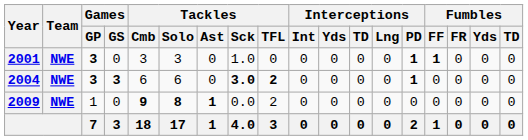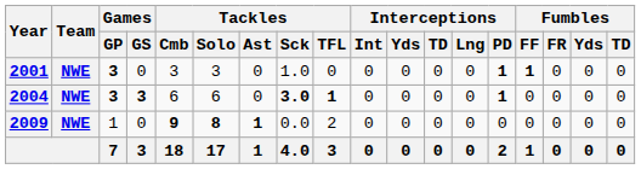 <table class="wikitable" style="text-align:center">
 <tr>
 <th rowspan="2">Year</th>
 <th rowspan="2">Team</th>
 <th colspan="2">Games</th>
 <th colspan="5">Tackles</th>
 <th colspan="5">Interceptions</th>
 <th colspan="4">Fumbles</th>
 </tr>
 <tr>
 <th>GP</th>
 <th>GS</th>
 <th>Cmb</th>
 <th>Solo</th>
 <th>Ast</th>
 <th>Sck</th>
 <th>TFL</th>
 <th>Int</th>
 <th>Yds</th>
 <th>TD</th>
 <th>Lng</th>
 <th>PD</th>
 <th>FF</th>
 <th>FR</th>
 <th>Yds</th>
 <th>TD</th>
 </tr>
 <tr>
 <th><a href='#'>2001</a></th>
 <th><a href='#'>NWE</a></th>
 <td><strong>3</strong></td>
 <td>0</td>
 <td>3</td>
 <td>3</td>
 <td>0</td>
 <td>1.0</td>
 <td>0</td>
 <td>0</td>
 <td>0</td>
 <td>0</td>
 <td>0</td>
 <td><strong>1</strong></td>
 <td><strong>1</strong></td>
 <td>0</td>
 <td>0</td>
 <td>0</td>
 </tr>
 <tr>
 <th><a href='#'>2004</a></th>
 <th><a href='#'>NWE</a></th>
 <td><strong>3</strong></td>
 <td><strong>3</strong></td>
 <td>6</td>
 <td>6</td>
 <td>0</td>
 <td><strong>3.0</strong></td>
-<td><strong>2</strong></td>
+<td><strong>1</strong></td>
 <td>0</td>
 <td>0</td>
 <td>0</td>
 <td>0</td>
 <td><strong>1</strong></td>
 <td>0</td>
 <td>0</td>
 <td>0</td>
 <td>0</td>
 </tr>
 <tr>
 <th><a href='#'>2009</a></th>
 <th><a href='#'>NWE</a></th>
 <td>1</td>
 <td>0</td>
 <td><strong>9</strong></td>
 <td><strong>8</strong></td>
 <td><strong>1</strong></td>
 <td>0.0</td>
 <td>2</td>
 <td>0</td>
 <td>0</td>
 <td>0</td>
 <td>0</td>
 <td>0</td>
 <td>0</td>
 <td>0</td>
 <td>0</td>
 <td>0</td>
 </tr>
 <tr>
 <th colspan="2"></th>
 <th>7</th>
 <th>3</th>
 <th>18</th>
 <th>17</th>
 <th>1</th>
 <th>4.0</th>
 <th>3</th>
 <th>0</th>
 <th>0</th>
 <th>0</th>
 <th>0</th>
 <th>2</th>
 <th>1</th>
 <th>0</th>
 <th>0</th>
 <th>0</th>
 </tr>
 </table>
